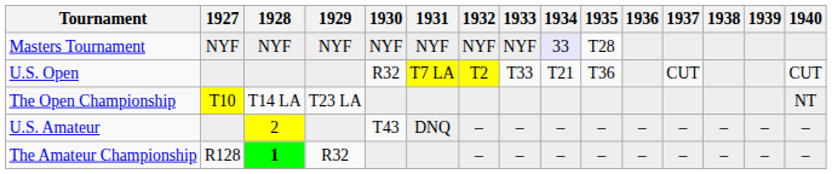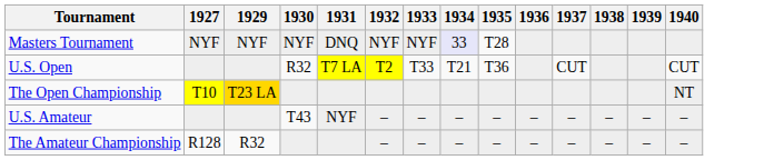 <table class="wikitable" style="font-size:95%;text-align:center;">
 <tr>
 <th>Tournament</th>
 <th>1927</th>
-<th>1928</th>
 <th>1929</th>
 <th>1930</th>
 <th>1931</th>
 <th>1932</th>
 <th>1933</th>
 <th>1934</th>
 <th>1935</th>
 <th>1936</th>
 <th>1937</th>
 <th>1938</th>
 <th>1939</th>
 <th>1940</th>
 </tr>
 <tr>
 <td align=left><a href='#'>Masters Tournament</a></td>
 <td style="background:#eeeeee;">NYF</td>
 <td style="background:#eeeeee;">NYF</td>
 <td style="background:#eeeeee;">NYF</td>
-<td style="background:#eeeeee;">NYF</td>
-<td style="background:#eeeeee;">NYF</td>
+<td style="background:#eeeeee;">DNQ</td>
 <td style="background:#eeeeee;">NYF</td>
 <td style="background:#eeeeee;">NYF</td>
 <td style="background: lavender;">33</td>
 <td>T28</td>
 <td style="background:#eeeeee;"></td>
 <td style="background:#eeeeee;"></td>
 <td style="background:#eeeeee;"></td>
 <td style="background:#eeeeee;"></td>
 <td style="background:#eeeeee;"></td>
 </tr>
 <tr>
 <td align=left><a href='#'>U.S. Open</a></td>
-<td style="background:#eeeeee;"></td>
 <td style="background:#eeeeee;"></td>
 <td style="background:#eeeeee;"></td>
 <td>R32</td>
 <td style="background:yellow;">T7 <span>LA</span></td>
 <td style="background:yellow;">T2</td>
 <td>T33</td>
 <td>T21</td>
 <td>T36</td>
 <td style="background:#eeeeee;"></td>
 <td>CUT</td>
 <td style="background:#eeeeee;"></td>
 <td style="background:#eeeeee;"></td>
 <td>CUT</td>
 </tr>
 <tr>
 <td align=left><a href='#'>The Open Championship</a></td>
 <td style="background:yellow;">T10</td>
-<td>T14 <span>LA</span></td>
-<td>T23 <span>LA</span></td>
+<td style="background: gold;">T23 <span>LA</span></td>
 <td style="background:#eeeeee;"></td>
 <td style="background:#eeeeee;"></td>
 <td style="background:#eeeeee;"></td>
 <td style="background:#eeeeee;"></td>
 <td style="background:#eeeeee;"></td>
 <td style="background:#eeeeee;"></td>
 <td style="background:#eeeeee;"></td>
 <td style="background:#eeeeee;"></td>
 <td style="background:#eeeeee;"></td>
 <td style="background:#eeeeee;"></td>
 <td style="background:#eeeeee;">NT</td>
 </tr>
 <tr>
 <td align=left><a href='#'>U.S. Amateur</a></td>
 <td style="background:#eeeeee;"></td>
-<td style="background:yellow;">2</td>
 <td style="background:#eeeeee;"></td>
 <td>T43</td>
-<td style="background:#eeeeee;">DNQ</td>
+<td style="background:#eeeeee;">NYF</td>
 <td style="background:#eeeeee;">–</td>
 <td style="background:#eeeeee;">–</td>
 <td style="background:#eeeeee;">–</td>
 <td style="background:#eeeeee;">–</td>
 <td style="background:#eeeeee;">–</td>
 <td style="background:#eeeeee;">–</td>
 <td style="background:#eeeeee;">–</td>
 <td style="background:#eeeeee;">–</td>
 <td style="background:#eeeeee;">–</td>
 </tr>
 <tr>
 <td align=left><a href='#'>The Amateur Championship</a></td>
 <td>R128</td>
-<td style="background:#00ff00;"><strong>1</strong></td>
 <td>R32</td>
 <td style="background:#eeeeee;"></td>
 <td style="background:#eeeeee;"></td>
 <td style="background:#eeeeee;">–</td>
 <td style="background:#eeeeee;">–</td>
 <td style="background:#eeeeee;">–</td>
 <td style="background:#eeeeee;">–</td>
 <td style="background:#eeeeee;">–</td>
 <td style="background:#eeeeee;">–</td>
 <td style="background:#eeeeee;">–</td>
 <td style="background:#eeeeee;">–</td>
 <td style="background:#eeeeee;">–</td>
 </tr>
 </table>
